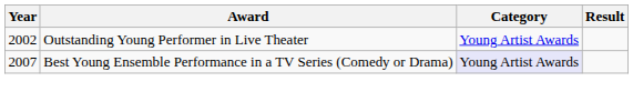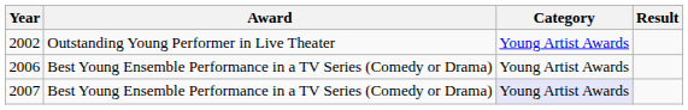 <table class="wikitable">
 <tr>
 <th>Year</th>
 <th>Award</th>
 <th>Category</th>
 <th>Result</th>
 </tr>
 <tr>
 <td>2002</td>
 <td>Outstanding Young Performer in Live Theater</td>
 <td><a href='#'>Young Artist Awards</a></td>
 <td></td>
 </tr>
 <tr>
+<td>2006</td>
+<td>Best Young Ensemble Performance in a TV Series (Comedy or Drama)</td>
+<td>Young Artist Awards</td>
+<td></td>
+</tr>
+<tr>
 <td>2007</td>
 <td>Best Young Ensemble Performance in a TV Series (Comedy or Drama)</td>
 <td style="background: lavender;">Young Artist Awards</td>
 <td></td>
 </tr>
 </table>
